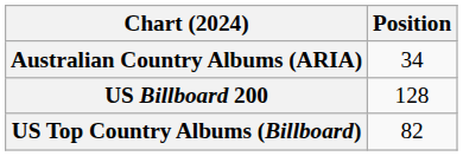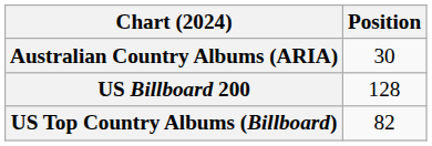 <table class="wikitable sortable plainrowheaders" style="text-align:center">
 <tr>
 <th scope="col">Chart (2024)</th>
 <th scope="col">Position</th>
 </tr>
 <tr>
 <th scope="row">Australian Country Albums (ARIA)</th>
-<td>34</td>
+<td>30</td>
 </tr>
 <tr>
 <th scope="row">US <em>Billboard</em> 200</th>
 <td>128</td>
 </tr>
 <tr>
 <th scope="row">US Top Country Albums (<em>Billboard</em>)</th>
 <td>82</td>
 </tr>
 </table>
